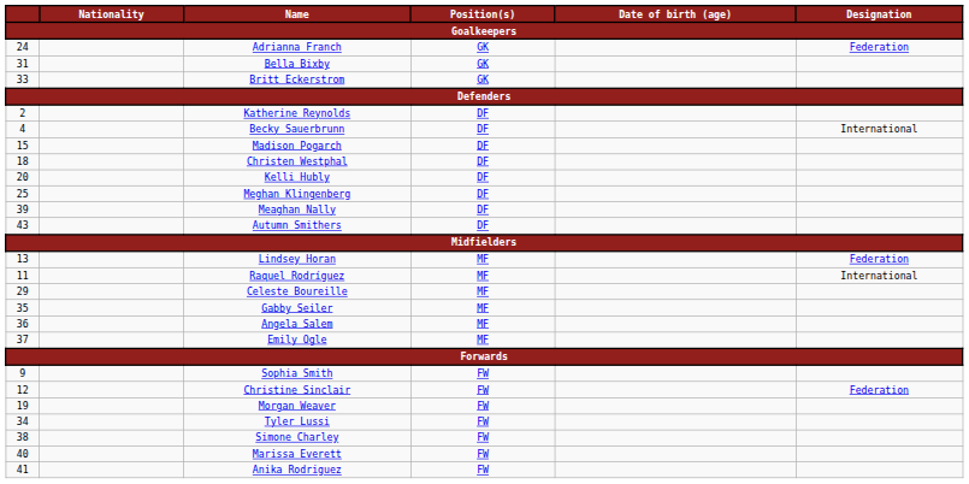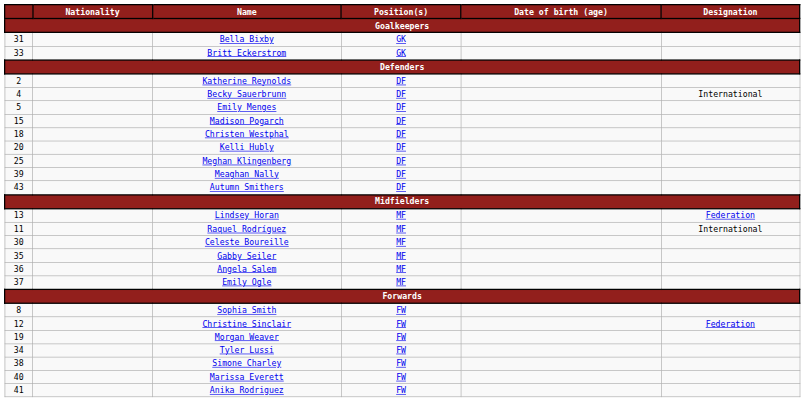 <table class="wikitable" style="text-align:center; font-size:100%; width:100%;">
 <tr>
 <th style="background:#921f1c; color:#FFFFFF; border:2px solid #000000; text-align:center;"></th>
 <th style="background:#921f1c; color:#FFFFFF; border:2px solid #000000; text-align:center;">Nationality</th>
 <th style="background:#921f1c; color:#FFFFFF; border:2px solid #000000; text-align:center;">Name</th>
 <th style="background:#921f1c; color:#FFFFFF; border:2px solid #000000; text-align:center;">Position(s)</th>
 <th style="background:#921f1c; color:#FFFFFF; border:2px solid #000000; text-align:center;">Date of birth (age)</th>
 <th style="background:#921f1c; color:#FFFFFF; border:2px solid #000000; text-align:center;">Designation</th>
 </tr>
 <tr>
 <th colspan="6" style="text-align:center; background:#921f1c; color:#FFFFFF; border:2px solid #000000;">Goalkeepers</th>
-</tr>
-<tr>
-<td>24</td>
-<td></td>
-<td><a href='#'>Adrianna Franch</a></td>
-<td><a href='#'>GK</a></td>
-<td></td>
-<td><a href='#'>Federation</a></td>
 </tr>
 <tr>
 <td>31</td>
 <td></td>
 <td><a href='#'>Bella Bixby</a></td>
 <td><a href='#'>GK</a></td>
 <td></td>
 <td></td>
 </tr>
 <tr>
 <td>33</td>
 <td></td>
 <td><a href='#'>Britt Eckerstrom</a></td>
 <td><a href='#'>GK</a></td>
 <td></td>
 <td></td>
 </tr>
 <tr>
 <th colspan="6" style="text-align:center; background:#921f1c; color:#FFFFFF; border:2px solid #000000;">Defenders</th>
 </tr>
 <tr>
 <td>2</td>
 <td></td>
 <td><a href='#'>Katherine Reynolds</a></td>
 <td><a href='#'>DF</a></td>
 <td></td>
 <td></td>
 </tr>
 <tr>
 <td>4</td>
 <td></td>
 <td><a href='#'>Becky Sauerbrunn</a></td>
 <td><a href='#'>DF</a></td>
 <td></td>
 <td>International</td>
+</tr>
+<tr>
+<td>5</td>
+<td></td>
+<td><a href='#'>Emily Menges</a></td>
+<td><a href='#'>DF</a></td>
+<td></td>
+<td></td>
 </tr>
 <tr>
 <td>15</td>
 <td></td>
 <td><a href='#'>Madison Pogarch</a></td>
 <td><a href='#'>DF</a></td>
 <td></td>
 <td></td>
 </tr>
 <tr>
 <td>18</td>
 <td></td>
 <td><a href='#'>Christen Westphal</a></td>
 <td><a href='#'>DF</a></td>
 <td></td>
 <td></td>
 </tr>
 <tr>
 <td>20</td>
 <td></td>
 <td><a href='#'>Kelli Hubly</a></td>
 <td><a href='#'>DF</a></td>
 <td></td>
 <td></td>
 </tr>
 <tr>
 <td>25</td>
 <td></td>
 <td><a href='#'>Meghan Klingenberg</a></td>
 <td><a href='#'>DF</a></td>
 <td></td>
 <td></td>
 </tr>
 <tr>
 <td>39</td>
 <td></td>
 <td><a href='#'>Meaghan Nally</a></td>
 <td><a href='#'>DF</a></td>
 <td></td>
 <td></td>
 </tr>
 <tr>
 <td>43</td>
 <td></td>
 <td><a href='#'>Autumn Smithers</a></td>
 <td><a href='#'>DF</a></td>
 <td></td>
 <td></td>
 </tr>
 <tr>
 <th colspan="6" style="text-align:center; background:#921f1c; color:#FFFFFF; border:2px solid #000000;">Midfielders</th>
 </tr>
 <tr>
 <td>13</td>
 <td></td>
 <td><a href='#'>Lindsey Horan</a></td>
 <td><a href='#'>MF</a></td>
 <td></td>
 <td><a href='#'>Federation</a></td>
 </tr>
 <tr>
 <td>11</td>
 <td></td>
 <td><a href='#'>Raquel Rodríguez</a></td>
 <td><a href='#'>MF</a></td>
 <td></td>
 <td>International</td>
 </tr>
 <tr>
-<td>29</td>
+<td>30</td>
 <td></td>
 <td><a href='#'>Celeste Boureille</a></td>
 <td><a href='#'>MF</a></td>
 <td></td>
 <td></td>
 </tr>
 <tr>
 <td>35</td>
 <td></td>
 <td><a href='#'>Gabby Seiler</a></td>
 <td><a href='#'>MF</a></td>
 <td></td>
 <td></td>
 </tr>
 <tr>
 <td>36</td>
 <td></td>
 <td><a href='#'>Angela Salem</a></td>
 <td><a href='#'>MF</a></td>
 <td></td>
 <td></td>
 </tr>
 <tr>
 <td>37</td>
 <td></td>
 <td><a href='#'>Emily Ogle</a></td>
 <td><a href='#'>MF</a></td>
 <td></td>
 <td></td>
 </tr>
 <tr>
 <th colspan="6" style="text-align:center; background:#921f1c; color:#FFFFFF; border:2px solid #000000;">Forwards</th>
 </tr>
 <tr>
-<td>9</td>
+<td>8</td>
 <td></td>
 <td><a href='#'>Sophia Smith</a></td>
 <td><a href='#'>FW</a></td>
 <td></td>
 <td></td>
 </tr>
 <tr>
 <td>12</td>
 <td></td>
 <td><a href='#'>Christine Sinclair</a></td>
 <td><a href='#'>FW</a></td>
 <td></td>
 <td><a href='#'>Federation</a></td>
 </tr>
 <tr>
 <td>19</td>
 <td></td>
 <td><a href='#'>Morgan Weaver</a></td>
 <td><a href='#'>FW</a></td>
 <td></td>
 <td></td>
 </tr>
 <tr>
 <td>34</td>
 <td></td>
 <td><a href='#'>Tyler Lussi</a></td>
 <td><a href='#'>FW</a></td>
 <td></td>
 <td></td>
 </tr>
 <tr>
 <td>38</td>
 <td></td>
 <td><a href='#'>Simone Charley</a></td>
 <td><a href='#'>FW</a></td>
 <td></td>
 <td></td>
 </tr>
 <tr>
 <td>40</td>
 <td></td>
 <td><a href='#'>Marissa Everett</a></td>
 <td><a href='#'>FW</a></td>
 <td></td>
 <td></td>
 </tr>
 <tr>
 <td>41</td>
 <td></td>
 <td><a href='#'>Anika Rodriguez</a></td>
 <td><a href='#'>FW</a></td>
 <td></td>
 <td></td>
 </tr>
 </table>
